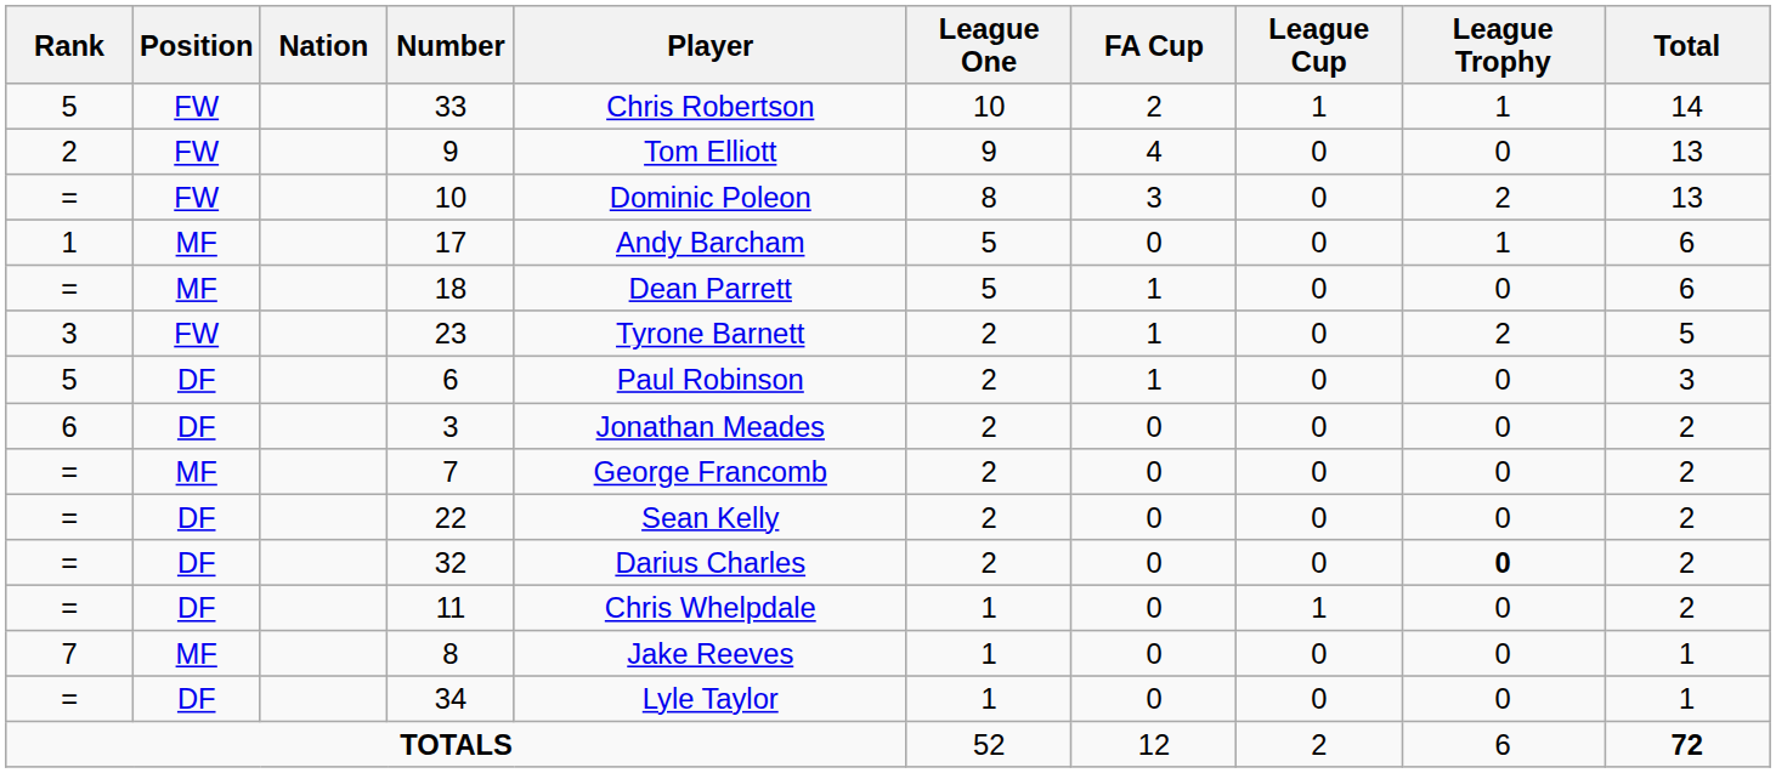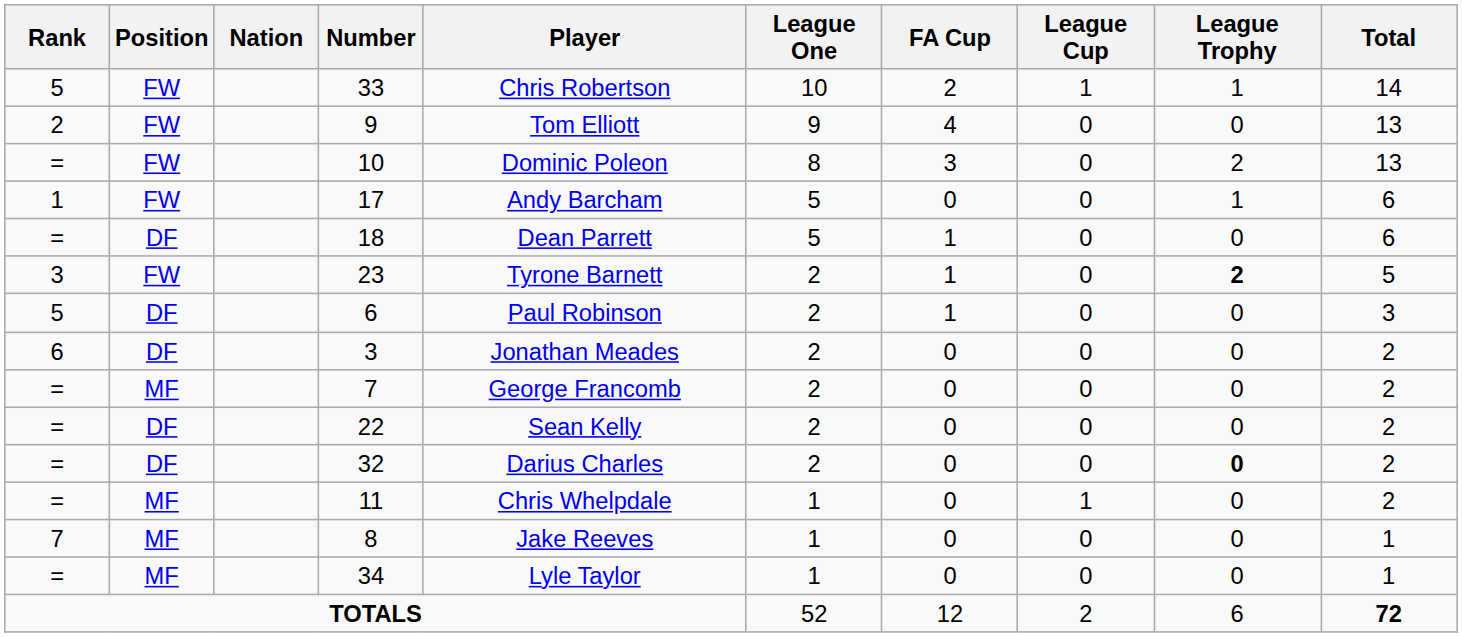 <table class="wikitable" style="font-size: 95%; text-align: center;">
 <tr>
 <th width=60>Rank</th>
 <th width=60>Position</th>
 <th width=60>Nation</th>
 <th width=60>Number</th>
 <th width=200>Player</th>
 <th width=80>League One</th>
 <th width=80>FA Cup</th>
 <th width=80>League Cup</th>
 <th width=100>League Trophy</th>
 <th width=80>Total</th>
 </tr>
 <tr>
 <td>5</td>
 <td><a href='#'>FW</a></td>
 <td></td>
 <td>33</td>
 <td><a href='#'>Chris Robertson</a></td>
 <td>10</td>
 <td>2</td>
 <td>1</td>
 <td>1</td>
 <td>14</td>
 </tr>
 <tr>
 <td>2</td>
 <td><a href='#'>FW</a></td>
 <td></td>
 <td>9</td>
 <td><a href='#'>Tom Elliott</a></td>
 <td>9</td>
 <td>4</td>
 <td>0</td>
 <td>0</td>
 <td>13</td>
 </tr>
 <tr>
 <td>=</td>
 <td><a href='#'>FW</a></td>
 <td></td>
 <td>10</td>
 <td><a href='#'>Dominic Poleon</a></td>
 <td>8</td>
 <td>3</td>
 <td>0</td>
 <td>2</td>
 <td>13</td>
 </tr>
 <tr>
 <td>1</td>
-<td><a href='#'>MF</a></td>
+<td><a href='#'>FW</a></td>
 <td></td>
 <td>17</td>
 <td><a href='#'>Andy Barcham</a></td>
 <td>5</td>
 <td>0</td>
 <td>0</td>
 <td>1</td>
 <td>6</td>
 </tr>
 <tr>
 <td>=</td>
-<td><a href='#'>MF</a></td>
+<td><a href='#'>DF</a></td>
 <td></td>
 <td>18</td>
 <td><a href='#'>Dean Parrett</a></td>
 <td>5</td>
 <td>1</td>
 <td>0</td>
 <td>0</td>
 <td>6</td>
 </tr>
 <tr>
 <td>3</td>
 <td><a href='#'>FW</a></td>
 <td></td>
 <td>23</td>
 <td><a href='#'>Tyrone Barnett</a></td>
 <td>2</td>
 <td>1</td>
 <td>0</td>
-<td>2</td>
+<td><strong>2</strong></td>
 <td>5</td>
 </tr>
 <tr>
 <td>5</td>
 <td><a href='#'>DF</a></td>
 <td></td>
 <td>6</td>
 <td><a href='#'>Paul Robinson</a></td>
 <td>2</td>
 <td>1</td>
 <td>0</td>
 <td>0</td>
 <td>3</td>
 </tr>
 <tr>
 <td>6</td>
 <td><a href='#'>DF</a></td>
 <td></td>
 <td>3</td>
 <td><a href='#'>Jonathan Meades</a></td>
 <td>2</td>
 <td>0</td>
 <td>0</td>
 <td>0</td>
 <td>2</td>
 </tr>
 <tr>
 <td>=</td>
 <td><a href='#'>MF</a></td>
 <td></td>
 <td>7</td>
 <td><a href='#'>George Francomb</a></td>
 <td>2</td>
 <td>0</td>
 <td>0</td>
 <td>0</td>
 <td>2</td>
 </tr>
 <tr>
 <td>=</td>
 <td><a href='#'>DF</a></td>
 <td></td>
 <td>22</td>
 <td><a href='#'>Sean Kelly</a></td>
 <td>2</td>
 <td>0</td>
 <td>0</td>
 <td>0</td>
 <td>2</td>
 </tr>
 <tr>
 <td>=</td>
 <td><a href='#'>DF</a></td>
 <td></td>
 <td>32</td>
 <td><a href='#'>Darius Charles</a></td>
 <td>2</td>
 <td>0</td>
 <td>0</td>
 <td><strong>0</strong></td>
 <td>2</td>
 </tr>
 <tr>
 <td>=</td>
-<td><a href='#'>DF</a></td>
+<td><a href='#'>MF</a></td>
 <td></td>
 <td>11</td>
 <td><a href='#'>Chris Whelpdale</a></td>
 <td>1</td>
 <td>0</td>
 <td>1</td>
 <td>0</td>
 <td>2</td>
 </tr>
 <tr>
 <td>7</td>
 <td><a href='#'>MF</a></td>
 <td></td>
 <td>8</td>
 <td><a href='#'>Jake Reeves</a></td>
 <td>1</td>
 <td>0</td>
 <td>0</td>
 <td>0</td>
 <td>1</td>
 </tr>
 <tr>
 <td>=</td>
-<td><a href='#'>DF</a></td>
+<td><a href='#'>MF</a></td>
 <td></td>
 <td>34</td>
 <td><a href='#'>Lyle Taylor</a></td>
 <td>1</td>
 <td>0</td>
 <td>0</td>
 <td>0</td>
 <td>1</td>
 </tr>
 <tr>
 <td colspan="5"><strong>TOTALS</strong></td>
 <td>52</td>
 <td>12</td>
 <td>2</td>
 <td>6</td>
 <td><strong>72</strong></td>
 </tr>
 </table>
